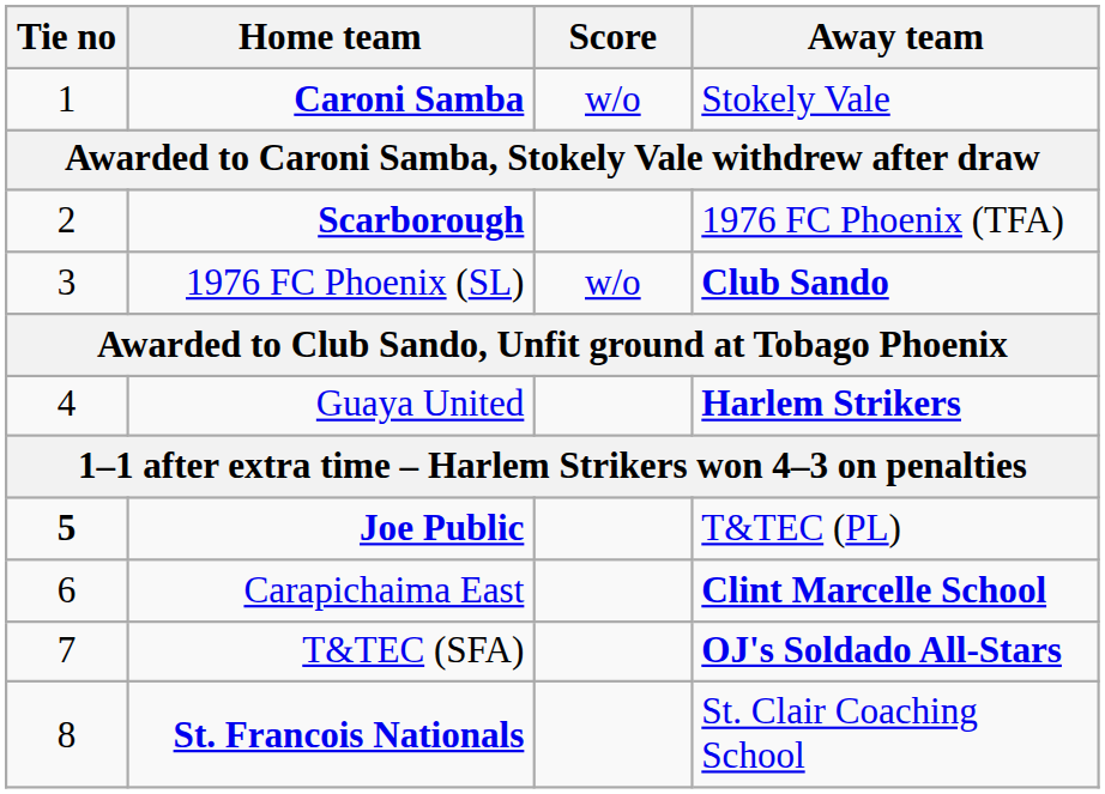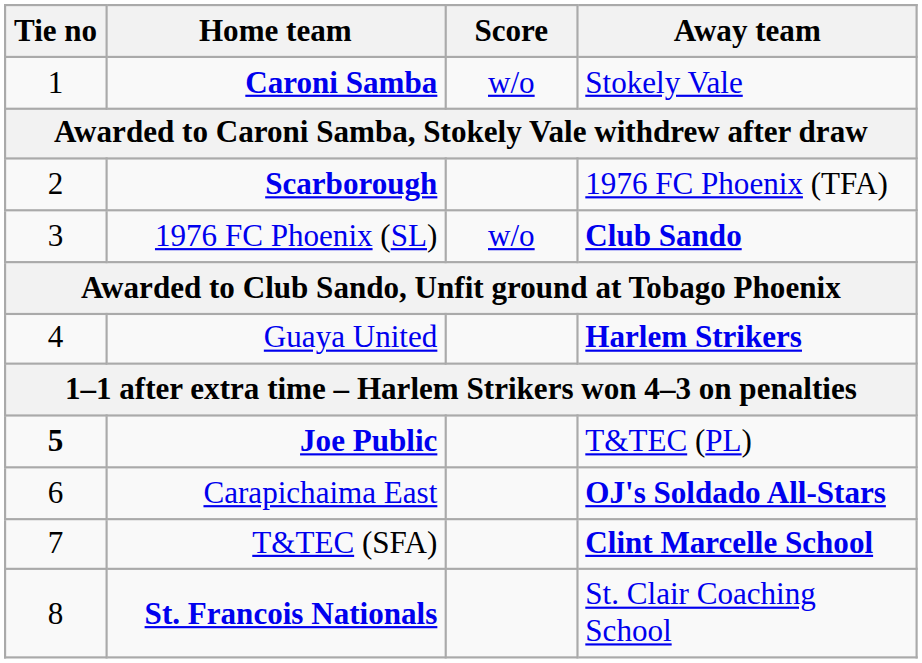 <table class="wikitable" style="font-size:90%;">
 <tr>
 <th width="40">Tie no</th>
 <th width="150">Home team</th>
 <th width="55">  Score  </th>
 <th width="150">Away team</th>
 </tr>
 <tr>
 <td align=center>1</td>
 <td align="right"><strong><a href='#'>Caroni Samba</a></strong></td>
 <td align=center><a href='#'>w/o</a></td>
 <td><a href='#'>Stokely Vale</a></td>
 </tr>
 <tr>
 <th colspan="4">Awarded to Caroni Samba, Stokely Vale withdrew after draw</th>
 </tr>
 <tr>
 <td align=center>2</td>
 <td align="right"><strong><a href='#'>Scarborough</a></strong></td>
 <td align=center></td>
 <td><a href='#'>1976 FC Phoenix</a> (TFA)</td>
 </tr>
 <tr>
 <td align=center>3</td>
 <td align="right"><a href='#'>1976 FC Phoenix</a> (<a href='#'>SL</a>)</td>
 <td align=center><a href='#'>w/o</a></td>
 <td><strong><a href='#'>Club Sando</a></strong></td>
 </tr>
 <tr>
 <th colspan="4">Awarded to Club Sando, Unfit ground at Tobago Phoenix</th>
 </tr>
 <tr>
 <td align=center>4</td>
 <td align="right"><a href='#'>Guaya United</a></td>
 <td align=center></td>
 <td><strong><a href='#'>Harlem Strikers</a></strong></td>
 </tr>
 <tr>
 <th colspan="4">1–1 after extra time – Harlem Strikers won 4–3 on penalties</th>
 </tr>
 <tr>
 <td align=center><strong>5</strong></td>
 <td align="right"><strong><a href='#'>Joe Public</a></strong></td>
 <td align=center></td>
 <td><a href='#'>T&TEC</a> (<a href='#'>PL</a>)</td>
 </tr>
 <tr>
 <td align=center>6</td>
 <td align="right"><a href='#'>Carapichaima East</a></td>
 <td align=center></td>
-<td><strong><a href='#'>Clint Marcelle School</a></strong></td>
+<td><strong><a href='#'>OJ's Soldado All-Stars</a></strong></td>
 </tr>
 <tr>
 <td align=center>7</td>
 <td align="right"><a href='#'>T&TEC</a> (SFA)</td>
 <td align=center></td>
-<td><strong><a href='#'>OJ's Soldado All-Stars</a></strong></td>
+<td><strong><a href='#'>Clint Marcelle School</a></strong></td>
 </tr>
 <tr>
 <td align=center>8</td>
 <td align="right"><strong><a href='#'>St. Francois Nationals</a></strong></td>
 <td align=center></td>
 <td><a href='#'>St. Clair Coaching School</a></td>
 </tr>
 </table>
